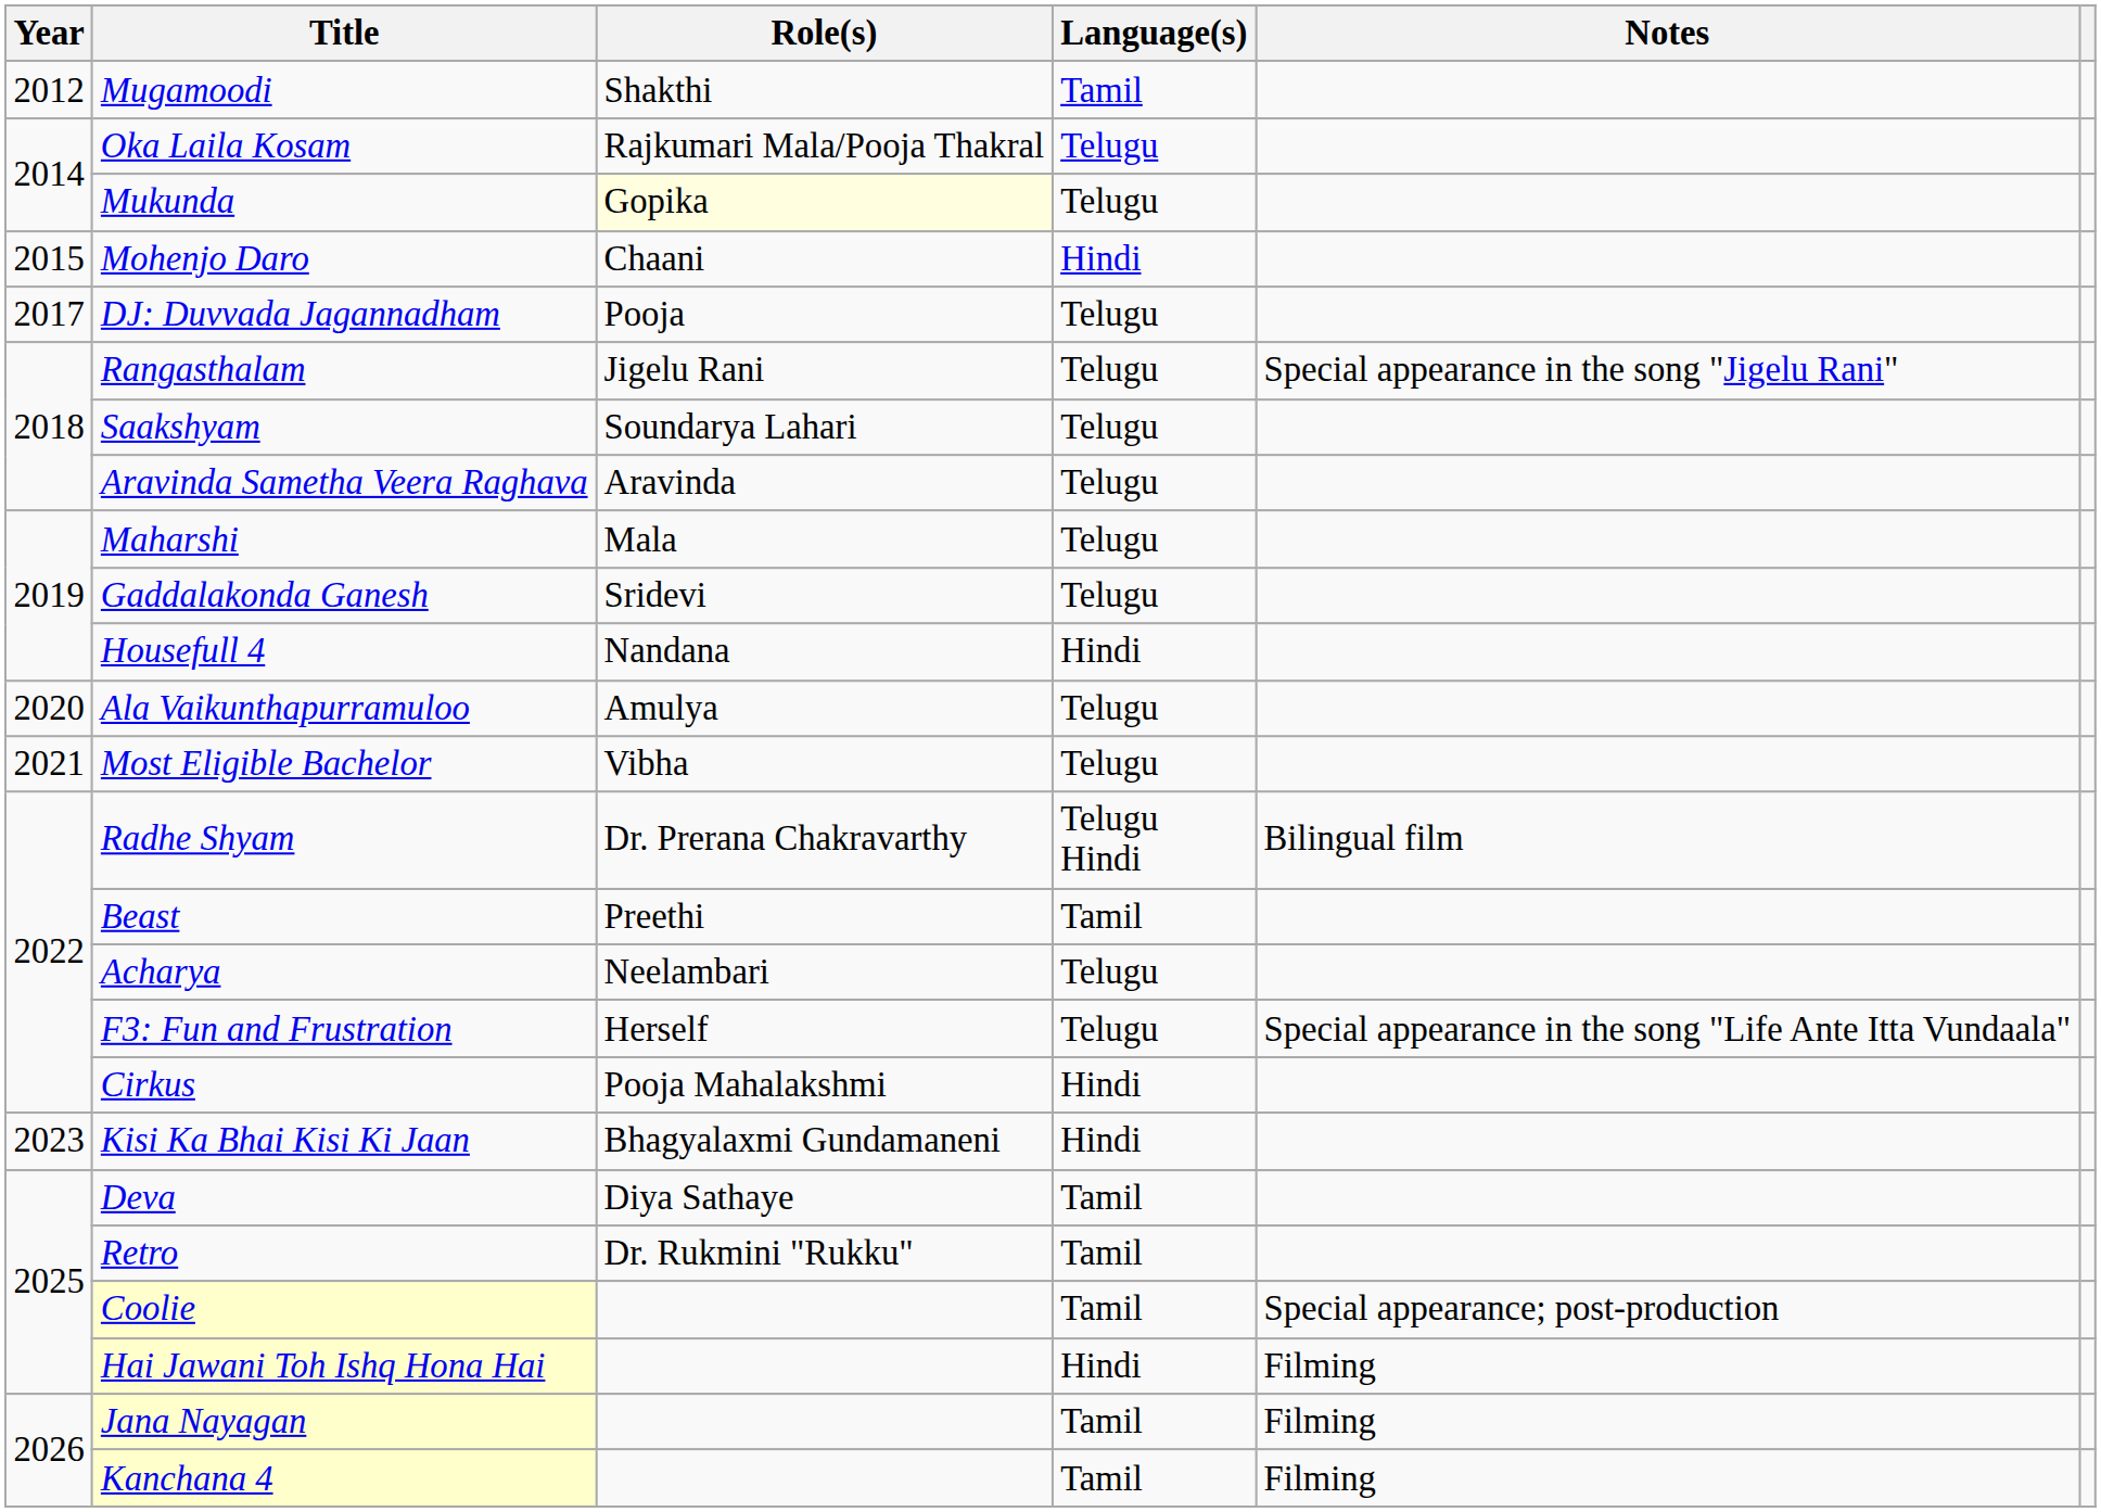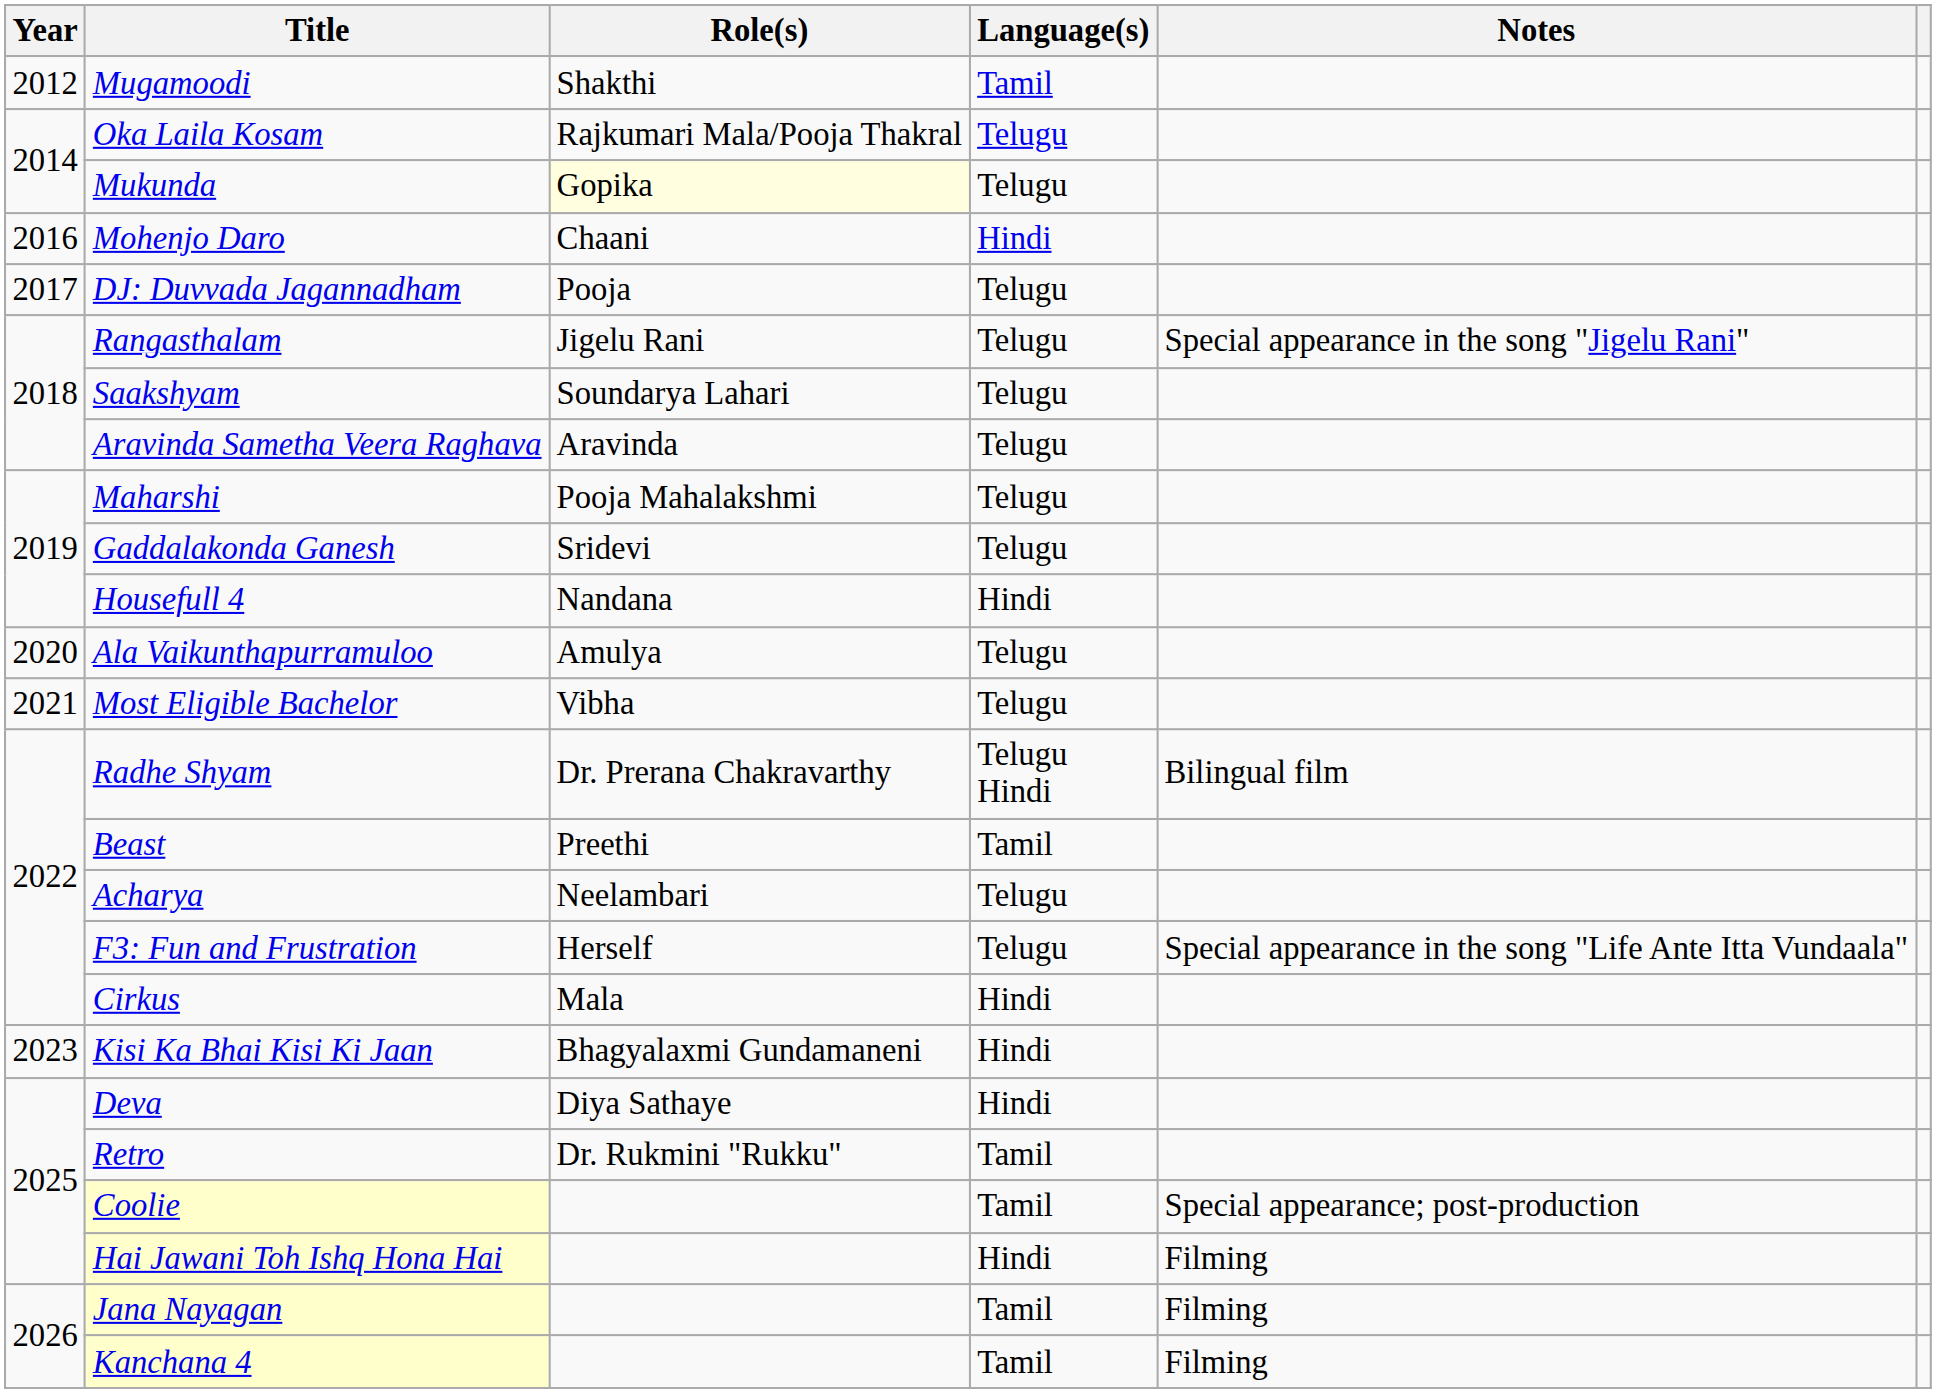 <table class="wikitable sortable">
 <tr>
 <th scope="col">Year</th>
 <th scope="col">Title</th>
 <th scope="col">Role(s)</th>
 <th scope="col">Language(s)</th>
 <th scope="col" class="unsortable">Notes</th>
 <th scope="col" class="unsortable"></th>
 </tr>
 <tr>
 <td>2012</td>
 <td><em><a href='#'>Mugamoodi</a></em></td>
 <td>Shakthi</td>
 <td><a href='#'>Tamil</a></td>
 <td></td>
 <td></td>
 </tr>
 <tr>
 <td rowspan="2">2014</td>
 <td><em><a href='#'>Oka Laila Kosam</a></em></td>
 <td>Rajkumari Mala/Pooja Thakral</td>
 <td><a href='#'>Telugu</a></td>
 <td></td>
 <td></td>
 </tr>
 <tr>
 <td><em><a href='#'>Mukunda</a></em></td>
 <td style="background: lightyellow;">Gopika</td>
 <td>Telugu</td>
 <td></td>
 <td></td>
 </tr>
 <tr>
-<td>2015</td>
+<td>2016</td>
 <td><em><a href='#'>Mohenjo Daro</a></em></td>
 <td>Chaani</td>
 <td><a href='#'>Hindi</a></td>
 <td></td>
 <td></td>
 </tr>
 <tr>
 <td>2017</td>
 <td><em><a href='#'>DJ: Duvvada Jagannadham</a></em></td>
 <td>Pooja</td>
 <td>Telugu</td>
 <td></td>
 <td></td>
 </tr>
 <tr>
 <td rowspan="3">2018</td>
 <td><em><a href='#'>Rangasthalam</a></em></td>
 <td>Jigelu Rani</td>
 <td>Telugu</td>
 <td>Special appearance in the song "<a href='#'>Jigelu Rani</a>"</td>
 <td></td>
 </tr>
 <tr>
 <td><em><a href='#'>Saakshyam</a></em></td>
 <td>Soundarya Lahari</td>
 <td>Telugu</td>
 <td></td>
 <td></td>
 </tr>
 <tr>
 <td><em><a href='#'>Aravinda Sametha Veera Raghava</a></em></td>
 <td>Aravinda</td>
 <td>Telugu</td>
 <td></td>
 <td></td>
 </tr>
 <tr>
 <td rowspan="3">2019</td>
 <td><em><a href='#'>Maharshi</a></em></td>
-<td>Mala</td>
+<td>Pooja Mahalakshmi</td>
 <td>Telugu</td>
 <td></td>
 <td></td>
 </tr>
 <tr>
 <td><em><a href='#'>Gaddalakonda Ganesh</a></em></td>
 <td>Sridevi</td>
 <td>Telugu</td>
 <td></td>
 <td></td>
 </tr>
 <tr>
 <td><em><a href='#'>Housefull 4</a></em></td>
 <td>Nandana</td>
 <td>Hindi</td>
 <td></td>
 <td></td>
 </tr>
 <tr>
 <td>2020</td>
 <td><em><a href='#'>Ala Vaikunthapurramuloo</a></em></td>
 <td>Amulya</td>
 <td>Telugu</td>
 <td></td>
 <td></td>
 </tr>
 <tr>
 <td>2021</td>
 <td><em><a href='#'>Most Eligible Bachelor</a></em></td>
 <td>Vibha</td>
 <td>Telugu</td>
 <td></td>
 <td></td>
 </tr>
 <tr>
 <td rowspan="5">2022</td>
 <td><em><a href='#'>Radhe Shyam</a></em></td>
 <td>Dr. Prerana Chakravarthy</td>
 <td>Telugu<br>Hindi</td>
 <td>Bilingual film</td>
 <td></td>
 </tr>
 <tr>
 <td><em><a href='#'>Beast</a></em></td>
 <td>Preethi</td>
 <td>Tamil</td>
 <td></td>
 <td></td>
 </tr>
 <tr>
 <td><em><a href='#'>Acharya</a></em></td>
 <td>Neelambari</td>
 <td>Telugu</td>
 <td></td>
 <td></td>
 </tr>
 <tr>
 <td><em><a href='#'>F3: Fun and Frustration</a></em></td>
 <td>Herself</td>
 <td>Telugu</td>
 <td>Special appearance in the song "Life Ante Itta Vundaala"</td>
 <td></td>
 </tr>
 <tr>
 <td><em><a href='#'>Cirkus</a></em></td>
-<td>Pooja Mahalakshmi</td>
+<td>Mala</td>
 <td>Hindi</td>
 <td></td>
 <td></td>
 </tr>
 <tr>
 <td rowspan="1">2023</td>
 <td><em><a href='#'>Kisi Ka Bhai Kisi Ki Jaan</a></em></td>
 <td>Bhagyalaxmi Gundamaneni</td>
 <td>Hindi</td>
 <td></td>
 <td></td>
 </tr>
 <tr>
 <td rowspan="4">2025</td>
 <td><em><a href='#'>Deva</a></em></td>
 <td>Diya Sathaye</td>
-<td>Tamil</td>
+<td>Hindi</td>
 <td></td>
 <td></td>
 </tr>
 <tr>
 <td><a href='#'><em>Retro</em></a></td>
 <td>Dr. Rukmini "Rukku"</td>
 <td>Tamil</td>
 <td></td>
 <td></td>
 </tr>
 <tr>
 <td scope="row" style="background:#FFFFCC;"><em><a href='#'>Coolie</a></em> </td>
 <td></td>
 <td>Tamil</td>
 <td>Special appearance; post-production</td>
 <td></td>
 </tr>
 <tr>
 <td scope="row" style="background:#FFFFCC;"><em><a href='#'>Hai Jawani Toh Ishq Hona Hai</a></em> </td>
 <td></td>
 <td>Hindi</td>
 <td>Filming</td>
 <td></td>
 </tr>
 <tr>
 <td rowspan="2">2026</td>
 <td scope="row" style="background:#FFFFCC;"><em><a href='#'>Jana Nayagan</a></em> </td>
 <td></td>
 <td>Tamil</td>
 <td>Filming</td>
 <td></td>
 </tr>
 <tr>
 <td scope="row" style="background:#FFFFCC;"><em><a href='#'>Kanchana 4</a></em> </td>
 <td></td>
 <td>Tamil</td>
 <td>Filming</td>
 <td></td>
 </tr>
 <tr>
 </tr>
 </table>
